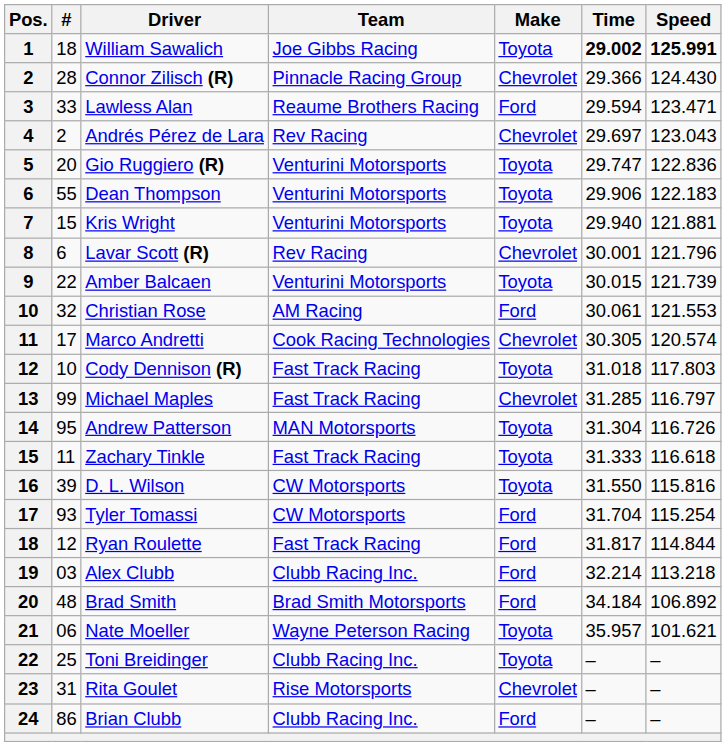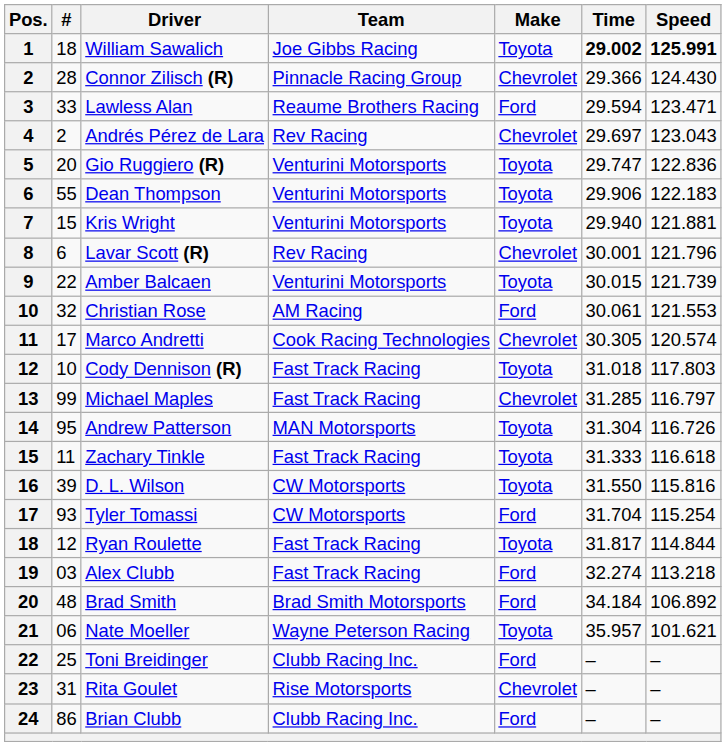 <table class="wikitable" style="font-size: 95%;">
 <tr>
 <th>Pos.</th>
 <th>#</th>
 <th>Driver</th>
 <th>Team</th>
 <th>Make</th>
 <th>Time</th>
 <th>Speed</th>
 </tr>
 <tr>
 <th>1</th>
 <td>18</td>
 <td><a href='#'>William Sawalich</a></td>
 <td><a href='#'>Joe Gibbs Racing</a></td>
 <td><a href='#'>Toyota</a></td>
 <td><strong>29.002</strong></td>
 <td><strong>125.991</strong></td>
 </tr>
 <tr>
 <th>2</th>
 <td>28</td>
 <td><a href='#'>Connor Zilisch</a> <strong>(R)</strong></td>
 <td><a href='#'>Pinnacle Racing Group</a></td>
 <td><a href='#'>Chevrolet</a></td>
 <td>29.366</td>
 <td>124.430</td>
 </tr>
 <tr>
 <th>3</th>
 <td>33</td>
 <td><a href='#'>Lawless Alan</a></td>
 <td><a href='#'>Reaume Brothers Racing</a></td>
 <td><a href='#'>Ford</a></td>
 <td>29.594</td>
 <td>123.471</td>
 </tr>
 <tr>
 <th>4</th>
 <td>2</td>
 <td><a href='#'>Andrés Pérez de Lara</a></td>
 <td><a href='#'>Rev Racing</a></td>
 <td><a href='#'>Chevrolet</a></td>
 <td>29.697</td>
 <td>123.043</td>
 </tr>
 <tr>
 <th>5</th>
 <td>20</td>
 <td><a href='#'>Gio Ruggiero</a> <strong>(R)</strong></td>
 <td><a href='#'>Venturini Motorsports</a></td>
 <td><a href='#'>Toyota</a></td>
 <td>29.747</td>
 <td>122.836</td>
 </tr>
 <tr>
 <th>6</th>
 <td>55</td>
 <td><a href='#'>Dean Thompson</a></td>
 <td><a href='#'>Venturini Motorsports</a></td>
 <td><a href='#'>Toyota</a></td>
 <td>29.906</td>
 <td>122.183</td>
 </tr>
 <tr>
 <th>7</th>
 <td>15</td>
 <td><a href='#'>Kris Wright</a></td>
 <td><a href='#'>Venturini Motorsports</a></td>
 <td><a href='#'>Toyota</a></td>
 <td>29.940</td>
 <td>121.881</td>
 </tr>
 <tr>
 <th>8</th>
 <td>6</td>
 <td><a href='#'>Lavar Scott</a> <strong>(R)</strong></td>
 <td><a href='#'>Rev Racing</a></td>
 <td><a href='#'>Chevrolet</a></td>
 <td>30.001</td>
 <td>121.796</td>
 </tr>
 <tr>
 <th>9</th>
 <td>22</td>
 <td><a href='#'>Amber Balcaen</a></td>
 <td><a href='#'>Venturini Motorsports</a></td>
 <td><a href='#'>Toyota</a></td>
 <td>30.015</td>
 <td>121.739</td>
 </tr>
 <tr>
 <th>10</th>
 <td>32</td>
 <td><a href='#'>Christian Rose</a></td>
 <td><a href='#'>AM Racing</a></td>
 <td><a href='#'>Ford</a></td>
 <td>30.061</td>
 <td>121.553</td>
 </tr>
 <tr>
 <th>11</th>
 <td>17</td>
 <td><a href='#'>Marco Andretti</a></td>
 <td><a href='#'>Cook Racing Technologies</a></td>
 <td><a href='#'>Chevrolet</a></td>
 <td>30.305</td>
 <td>120.574</td>
 </tr>
 <tr>
 <th>12</th>
 <td>10</td>
 <td><a href='#'>Cody Dennison</a> <strong>(R)</strong></td>
 <td><a href='#'>Fast Track Racing</a></td>
 <td><a href='#'>Toyota</a></td>
 <td>31.018</td>
 <td>117.803</td>
 </tr>
 <tr>
 <th>13</th>
 <td>99</td>
 <td><a href='#'>Michael Maples</a></td>
 <td><a href='#'>Fast Track Racing</a></td>
 <td><a href='#'>Chevrolet</a></td>
 <td>31.285</td>
 <td>116.797</td>
 </tr>
 <tr>
 <th>14</th>
 <td>95</td>
 <td><a href='#'>Andrew Patterson</a></td>
 <td><a href='#'>MAN Motorsports</a></td>
 <td><a href='#'>Toyota</a></td>
 <td>31.304</td>
 <td>116.726</td>
 </tr>
 <tr>
 <th>15</th>
 <td>11</td>
 <td><a href='#'>Zachary Tinkle</a></td>
 <td><a href='#'>Fast Track Racing</a></td>
 <td><a href='#'>Toyota</a></td>
 <td>31.333</td>
 <td>116.618</td>
 </tr>
 <tr>
 <th>16</th>
 <td>39</td>
 <td><a href='#'>D. L. Wilson</a></td>
 <td><a href='#'>CW Motorsports</a></td>
 <td><a href='#'>Toyota</a></td>
 <td>31.550</td>
 <td>115.816</td>
 </tr>
 <tr>
 <th>17</th>
 <td>93</td>
 <td><a href='#'>Tyler Tomassi</a></td>
 <td><a href='#'>CW Motorsports</a></td>
 <td><a href='#'>Ford</a></td>
 <td>31.704</td>
 <td>115.254</td>
 </tr>
 <tr>
 <th>18</th>
 <td>12</td>
 <td><a href='#'>Ryan Roulette</a></td>
 <td><a href='#'>Fast Track Racing</a></td>
-<td><a href='#'>Ford</a></td>
+<td><a href='#'>Toyota</a></td>
 <td>31.817</td>
 <td>114.844</td>
 </tr>
 <tr>
 <th>19</th>
 <td>03</td>
 <td><a href='#'>Alex Clubb</a></td>
-<td><a href='#'>Clubb Racing Inc.</a></td>
+<td><a href='#'>Fast Track Racing</a></td>
 <td><a href='#'>Ford</a></td>
-<td>32.214</td>
+<td>32.274</td>
 <td>113.218</td>
 </tr>
 <tr>
 <th>20</th>
 <td>48</td>
 <td><a href='#'>Brad Smith</a></td>
 <td><a href='#'>Brad Smith Motorsports</a></td>
 <td><a href='#'>Ford</a></td>
 <td>34.184</td>
 <td>106.892</td>
 </tr>
 <tr>
 <th>21</th>
 <td>06</td>
 <td><a href='#'>Nate Moeller</a></td>
 <td><a href='#'>Wayne Peterson Racing</a></td>
 <td><a href='#'>Toyota</a></td>
 <td>35.957</td>
 <td>101.621</td>
 </tr>
 <tr>
 <th>22</th>
 <td>25</td>
 <td><a href='#'>Toni Breidinger</a></td>
 <td><a href='#'>Clubb Racing Inc.</a></td>
-<td><a href='#'>Toyota</a></td>
+<td><a href='#'>Ford</a></td>
 <td>–</td>
 <td>–</td>
 </tr>
 <tr>
 <th>23</th>
 <td>31</td>
 <td><a href='#'>Rita Goulet</a></td>
 <td><a href='#'>Rise Motorsports</a></td>
 <td><a href='#'>Chevrolet</a></td>
 <td>–</td>
 <td>–</td>
 </tr>
 <tr>
 <th>24</th>
 <td>86</td>
 <td><a href='#'>Brian Clubb</a></td>
 <td><a href='#'>Clubb Racing Inc.</a></td>
 <td><a href='#'>Ford</a></td>
 <td>–</td>
 <td>–</td>
 </tr>
 <tr>
 <th colspan="7"></th>
 </tr>
 </table>
